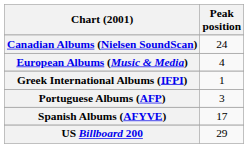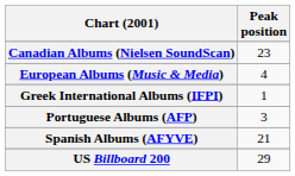 <table class="wikitable sortable plainrowheaders" style="text-align:center">
 <tr>
 <th scope="col">Chart (2001)</th>
 <th scope="col">Peak<br>position</th>
 </tr>
 <tr>
 </tr>
 <tr>
 </tr>
 <tr>
 </tr>
 <tr>
 </tr>
 <tr>
 <th scope="row"><a href='#'>Canadian Albums</a> (<a href='#'>Nielsen SoundScan</a>)</th>
-<td>24</td>
+<td>23</td>
 </tr>
 <tr>
 </tr>
 <tr>
 </tr>
 <tr>
 <th scope="row"><a href='#'>European Albums</a> (<em><a href='#'>Music & Media</a></em>)</th>
 <td>4</td>
 </tr>
 <tr>
 </tr>
 <tr>
 <th scope="row">Greek International Albums (<a href='#'>IFPI</a>)</th>
 <td>1</td>
 </tr>
 <tr>
 </tr>
 <tr>
 </tr>
 <tr>
 </tr>
 <tr>
 </tr>
 <tr>
 </tr>
 <tr>
 <th scope="row">Portuguese Albums (<a href='#'>AFP</a>)</th>
 <td>3</td>
 </tr>
 <tr>
 </tr>
 <tr>
 <th scope="row">Spanish Albums (<a href='#'>AFYVE</a>)</th>
-<td>17</td>
+<td>21</td>
 </tr>
 <tr>
 </tr>
 <tr>
 </tr>
 <tr>
 </tr>
 <tr>
 <th scope="row">US <a href='#'><em>Billboard</em> 200</a></th>
 <td>29</td>
 </tr>
 </table>
